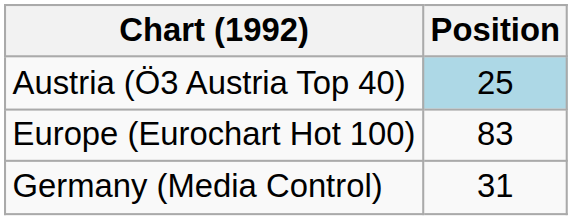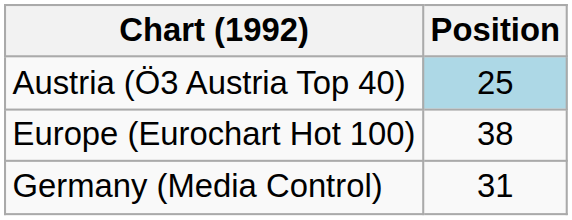 <table class="wikitable sortable">
 <tr>
 <th>Chart (1992)</th>
 <th>Position</th>
 </tr>
 <tr>
 <td>Austria (Ö3 Austria Top 40)</td>
 <td align="center" style="background: lightblue;">25</td>
 </tr>
 <tr>
 <td>Europe (Eurochart Hot 100)</td>
-<td align="center">83</td>
+<td align="center">38</td>
 </tr>
 <tr>
 <td>Germany (Media Control)</td>
 <td align="center">31</td>
 </tr>
 </table>
